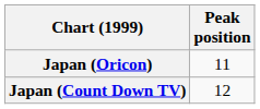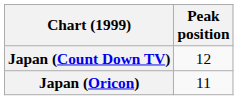 <table class="wikitable plainrowheaders">
 <tr>
 <th>Chart (1999)</th>
 <th>Peak<br>position</th>
 </tr>
 <tr>
+<th scope="row">Japan (<a href='#'>Count Down TV</a>)</th>
+<td style="text-align:center;">12</td>
+</tr>
+<tr>
 <th scope="row">Japan (<a href='#'>Oricon</a>)</th>
 <td style="text-align:center;">11</td>
 </tr>
-<tr>
-<th scope="row">Japan (<a href='#'>Count Down TV</a>)</th>
-<td style="text-align:center;">12</td>
-</tr>
 </table>
